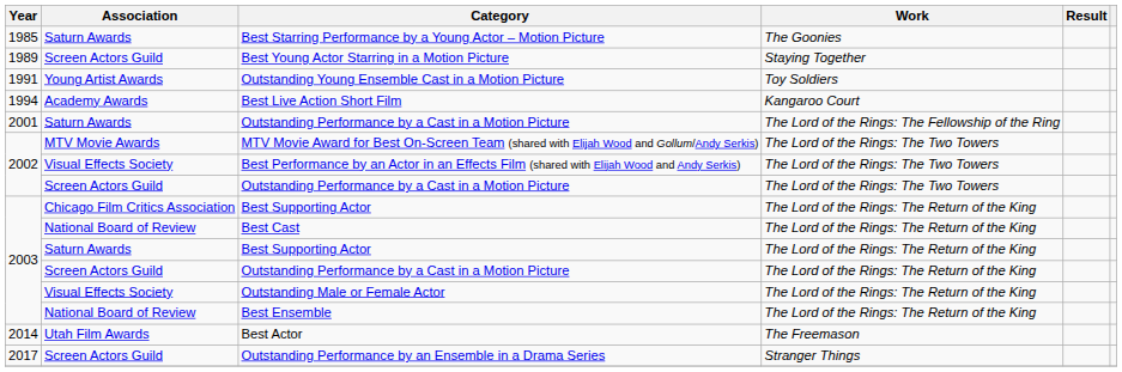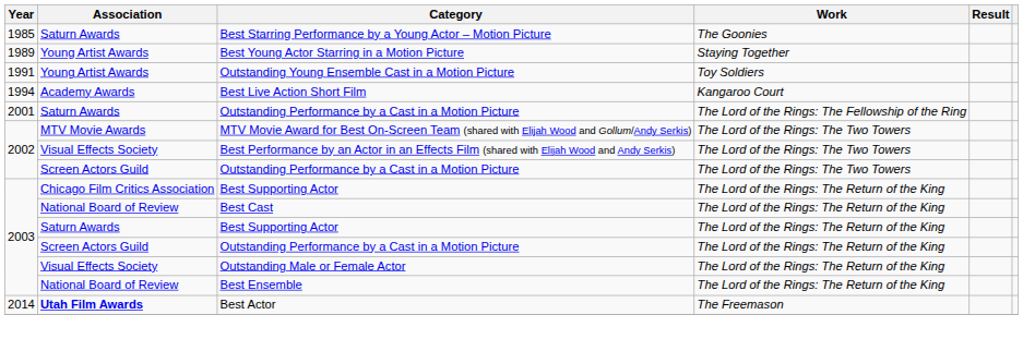 <table class= "wikitable sortable plainrowheaders">
 <tr>
 <th scope="col">Year</th>
 <th scope="col">Association</th>
 <th scope="col">Category</th>
 <th scope="col">Work</th>
 <th scope="col">Result</th>
 <th scope="col" class="unsortable"></th>
 </tr>
 <tr>
 <td>1985</td>
 <td><a href='#'>Saturn Awards</a></td>
 <td><a href='#'>Best Starring Performance by a Young Actor – Motion Picture</a></td>
 <td><em>The Goonies</em></td>
 <td></td>
 <td></td>
 </tr>
 <tr>
 <td>1989</td>
-<td><a href='#'>Screen Actors Guild</a></td>
+<td><a href='#'>Young Artist Awards</a></td>
 <td><a href='#'>Best Young Actor Starring in a Motion Picture</a></td>
 <td><em>Staying Together</em></td>
 <td></td>
 <td></td>
 </tr>
 <tr>
 <td>1991</td>
 <td><a href='#'>Young Artist Awards</a></td>
 <td><a href='#'>Outstanding Young Ensemble Cast in a Motion Picture</a></td>
 <td><em>Toy Soldiers</em></td>
 <td></td>
 <td></td>
 </tr>
 <tr>
 <td>1994</td>
 <td><a href='#'>Academy Awards</a></td>
 <td><a href='#'>Best Live Action Short Film</a></td>
 <td><em>Kangaroo Court</em></td>
 <td></td>
 <td></td>
 </tr>
 <tr>
 <td>2001</td>
 <td><a href='#'>Saturn Awards</a></td>
 <td><a href='#'>Outstanding Performance by a Cast in a Motion Picture</a></td>
 <td><em>The Lord of the Rings: The Fellowship of the Ring</em></td>
 <td></td>
 <td></td>
 </tr>
 <tr>
 <td rowspan="3">2002</td>
 <td><a href='#'>MTV Movie Awards</a></td>
 <td><a href='#'>MTV Movie Award for Best On-Screen Team</a> <small>(shared with <a href='#'>Elijah Wood</a> and <em>Gollum</em>/<a href='#'>Andy Serkis</a>)</small></td>
 <td><em>The Lord of the Rings: The Two Towers</em></td>
 <td></td>
 <td></td>
 </tr>
 <tr>
 <td><a href='#'>Visual Effects Society</a></td>
 <td><a href='#'>Best Performance by an Actor in an Effects Film</a> <small>(shared with <a href='#'>Elijah Wood</a> and <a href='#'>Andy Serkis</a>)</small></td>
 <td><em>The Lord of the Rings: The Two Towers</em></td>
 <td></td>
 <td></td>
 </tr>
 <tr>
 <td><a href='#'>Screen Actors Guild</a></td>
 <td><a href='#'>Outstanding Performance by a Cast in a Motion Picture</a></td>
 <td><em>The Lord of the Rings: The Two Towers</em></td>
 <td></td>
 <td></td>
 </tr>
 <tr>
 <td rowspan="6">2003</td>
 <td><a href='#'>Chicago Film Critics Association</a></td>
 <td><a href='#'>Best Supporting Actor</a></td>
 <td><em>The Lord of the Rings: The Return of the King</em></td>
 <td></td>
 <td></td>
 </tr>
 <tr>
 <td><a href='#'>National Board of Review</a></td>
 <td><a href='#'>Best Cast</a></td>
 <td><em>The Lord of the Rings: The Return of the King</em></td>
 <td></td>
 <td></td>
 </tr>
 <tr>
 <td><a href='#'>Saturn Awards</a></td>
 <td><a href='#'>Best Supporting Actor</a></td>
 <td><em>The Lord of the Rings: The Return of the King</em></td>
 <td></td>
 <td></td>
 </tr>
 <tr>
 <td><a href='#'>Screen Actors Guild</a></td>
 <td><a href='#'>Outstanding Performance by a Cast in a Motion Picture</a></td>
 <td><em>The Lord of the Rings: The Return of the King</em></td>
 <td></td>
 <td></td>
 </tr>
 <tr>
 <td><a href='#'>Visual Effects Society</a></td>
 <td><a href='#'>Outstanding Male or Female Actor</a></td>
 <td><em>The Lord of the Rings: The Return of the King</em></td>
 <td></td>
 <td></td>
 </tr>
 <tr>
 <td><a href='#'>National Board of Review</a></td>
 <td><a href='#'>Best Ensemble</a></td>
 <td><em>The Lord of the Rings: The Return of the King</em></td>
 <td></td>
 <td></td>
 </tr>
 <tr>
 <td>2014</td>
-<td><a href='#'>Utah Film Awards</a></td>
+<td><strong><a href='#'>Utah Film Awards</a></strong></td>
 <td>Best Actor</td>
 <td><em>The Freemason</em></td>
 <td></td>
 <td style="text-align:center;"></td>
 </tr>
 <tr>
-<td>2017</td>
-<td><a href='#'>Screen Actors Guild</a></td>
-<td><a href='#'>Outstanding Performance by an Ensemble in a Drama Series</a></td>
-<td><em>Stranger Things</em></td>
-<td></td>
-<td></td>
-</tr>
-<tr>
 </tr>
 </table>
